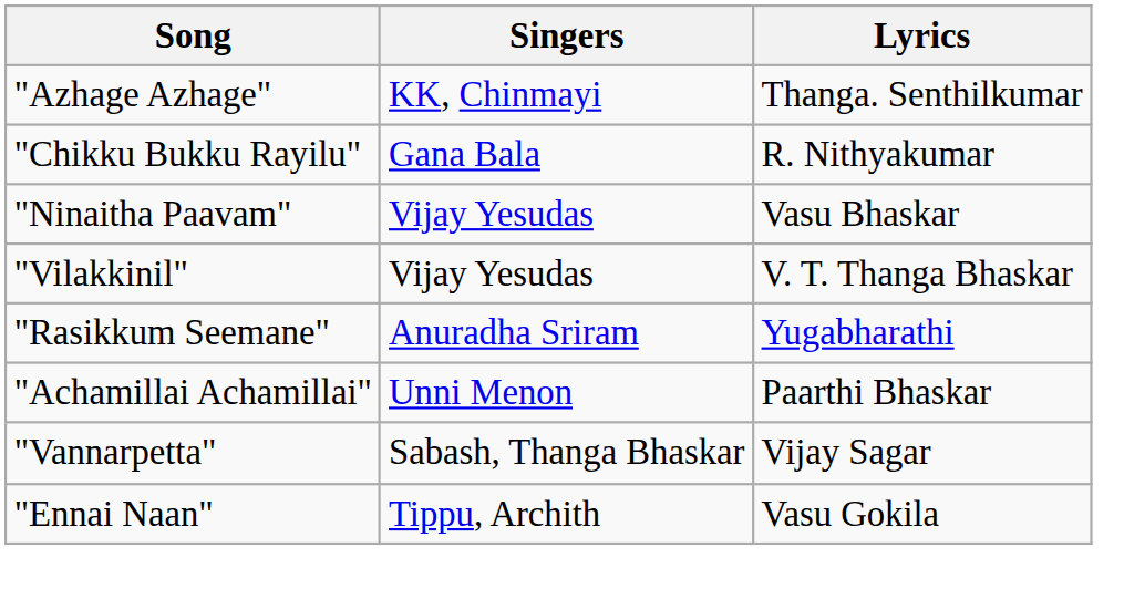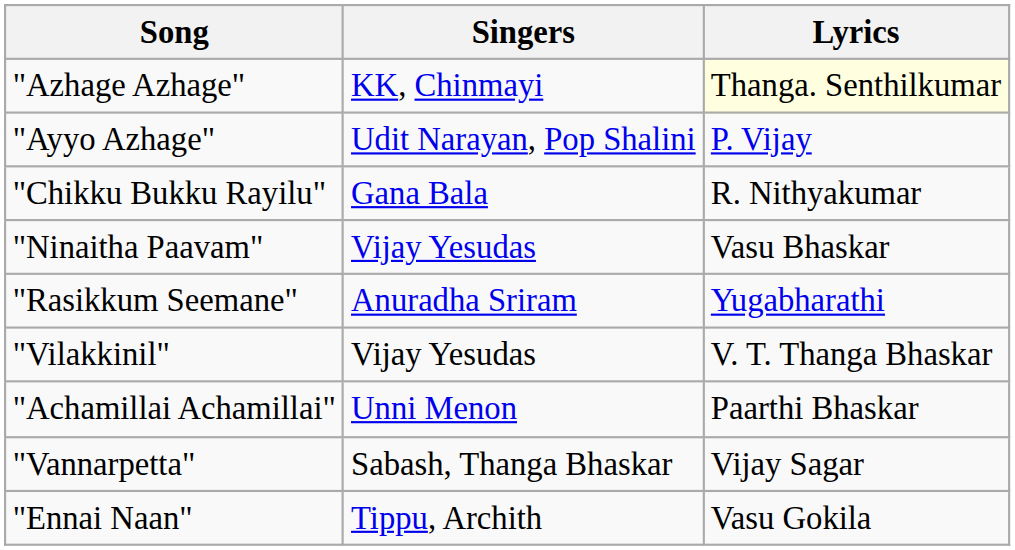 <table class="wikitable" style="font-size:95%;">
 <tr>
 <th>Song</th>
 <th>Singers</th>
 <th>Lyrics</th>
 </tr>
 <tr>
 <td>"Azhage Azhage"</td>
 <td><a href='#'>KK</a>, <a href='#'>Chinmayi</a></td>
-<td>Thanga. Senthilkumar</td>
+<td style="background: lightyellow;">Thanga. Senthilkumar</td>
+</tr>
+<tr>
+<td>"Ayyo Azhage"</td>
+<td><a href='#'>Udit Narayan</a>, <a href='#'>Pop Shalini</a></td>
+<td><a href='#'>P. Vijay</a></td>
 </tr>
 <tr>
 <td>"Chikku Bukku Rayilu"</td>
 <td><a href='#'>Gana Bala</a></td>
 <td>R. Nithyakumar</td>
 </tr>
 <tr>
 <td>"Ninaitha Paavam"</td>
 <td><a href='#'>Vijay Yesudas</a></td>
 <td>Vasu Bhaskar</td>
 </tr>
 <tr>
+<td>"Rasikkum Seemane"</td>
+<td><a href='#'>Anuradha Sriram</a></td>
+<td><a href='#'>Yugabharathi</a></td>
+</tr>
+<tr>
 <td>"Vilakkinil"</td>
 <td>Vijay Yesudas</td>
 <td>V. T. Thanga Bhaskar</td>
-</tr>
-<tr>
-<td>"Rasikkum Seemane"</td>
-<td><a href='#'>Anuradha Sriram</a></td>
-<td><a href='#'>Yugabharathi</a></td>
 </tr>
 <tr>
 <td>"Achamillai Achamillai"</td>
 <td><a href='#'>Unni Menon</a></td>
 <td>Paarthi Bhaskar</td>
 </tr>
 <tr>
 <td>"Vannarpetta"</td>
 <td>Sabash, Thanga Bhaskar</td>
 <td>Vijay Sagar</td>
 </tr>
 <tr>
 <td>"Ennai Naan"</td>
 <td><a href='#'>Tippu</a>, Archith</td>
 <td>Vasu Gokila</td>
 </tr>
 </table>
